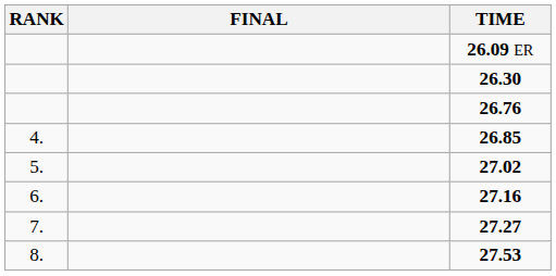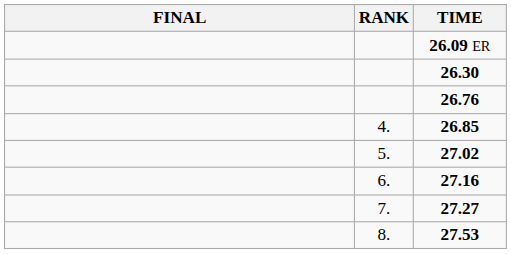 <table class="wikitable">
 <tr>
+<th style="width: 20em">FINAL</th>
 <th>RANK</th>
-<th style="width: 20em">FINAL</th>
 <th style="width: 5em">TIME</th>
 </tr>
 <tr>
+<td></td>
 <td align="center"></td>
-<td></td>
 <td align="center"><strong>26.09</strong> <small>ER</small></td>
 </tr>
 <tr>
+<td></td>
 <td align="center"></td>
-<td></td>
 <td align="center"><strong>26.30</strong></td>
 </tr>
 <tr>
+<td></td>
 <td align="center"></td>
-<td></td>
 <td align="center"><strong>26.76</strong></td>
 </tr>
 <tr>
+<td></td>
 <td align="center">4.</td>
-<td></td>
 <td align="center"><strong>26.85</strong></td>
 </tr>
 <tr>
+<td></td>
 <td align="center">5.</td>
-<td></td>
 <td align="center"><strong>27.02</strong></td>
 </tr>
 <tr>
+<td></td>
 <td align="center">6.</td>
-<td></td>
 <td align="center"><strong>27.16</strong></td>
 </tr>
 <tr>
+<td></td>
 <td align="center">7.</td>
-<td></td>
 <td align="center"><strong>27.27</strong></td>
 </tr>
 <tr>
+<td></td>
 <td align="center">8.</td>
-<td></td>
 <td align="center"><strong>27.53</strong></td>
 </tr>
 </table>
